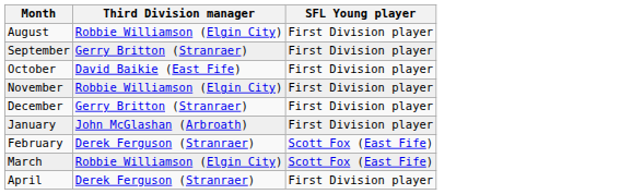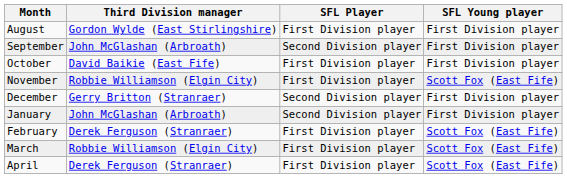 <table class="wikitable" style="font-size:95%">
 <tr>
 <th>Month</th>
 <th>Third Division manager</th>
+<th>SFL Player</th>
 <th>SFL Young player</th>
 </tr>
 <tr>
 <td>August</td>
-<td> <a href='#'>Robbie Williamson</a> (<a href='#'>Elgin City</a>)</td>
+<td> <a href='#'>Gordon Wylde</a> (<a href='#'>East Stirlingshire</a>)</td>
+<td>First Division player</td>
 <td>First Division player</td>
 </tr>
 <tr bgcolor="#EFEFEF">
 <td>September</td>
-<td> <a href='#'>Gerry Britton</a> (<a href='#'>Stranraer</a>)</td>
+<td> <a href='#'>John McGlashan</a> (<a href='#'>Arbroath</a>)</td>
+<td>Second Division player</td>
 <td>First Division player</td>
 </tr>
 <tr>
 <td>October</td>
 <td> <a href='#'>David Baikie</a> (<a href='#'>East Fife</a>)</td>
 <td>First Division player</td>
+<td>First Division player</td>
 </tr>
 <tr bgcolor="#EFEFEF">
 <td>November</td>
 <td> <a href='#'>Robbie Williamson</a> (<a href='#'>Elgin City</a>)</td>
 <td>First Division player</td>
+<td> <a href='#'>Scott Fox</a> (<a href='#'>East Fife</a>)</td>
 </tr>
 <tr>
 <td>December</td>
 <td> <a href='#'>Gerry Britton</a> (<a href='#'>Stranraer</a>)</td>
+<td>Second Division player</td>
 <td>First Division player</td>
 </tr>
 <tr bgcolor="#EFEFEF">
 <td>January</td>
 <td> <a href='#'>John McGlashan</a> (<a href='#'>Arbroath</a>)</td>
+<td>Second Division player</td>
 <td>First Division player</td>
 </tr>
 <tr>
 <td>February</td>
 <td> <a href='#'>Derek Ferguson</a> (<a href='#'>Stranraer</a>)</td>
+<td>First Division player</td>
 <td> <a href='#'>Scott Fox</a> (<a href='#'>East Fife</a>)</td>
 </tr>
 <tr bgcolor="#EFEFEF">
 <td>March</td>
 <td> <a href='#'>Robbie Williamson</a> (<a href='#'>Elgin City</a>)</td>
+<td>First Division player</td>
 <td> <a href='#'>Scott Fox</a> (<a href='#'>East Fife</a>)</td>
 </tr>
 <tr>
 <td>April</td>
 <td> <a href='#'>Derek Ferguson</a> (<a href='#'>Stranraer</a>)</td>
 <td>First Division player</td>
+<td> <a href='#'>Scott Fox</a> (<a href='#'>East Fife</a>)</td>
 </tr>
 </table>
